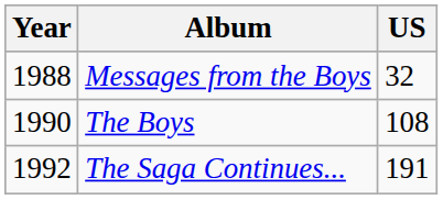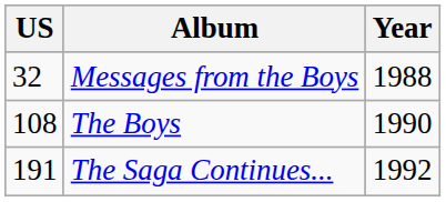 <table class="wikitable">
 <tr>
+<th>US</th>
+<th>Album</th>
 <th>Year</th>
-<th>Album</th>
-<th>US</th>
 </tr>
 <tr>
+<td>32</td>
+<td><em><a href='#'>Messages from the Boys</a></em></td>
 <td>1988</td>
-<td><em><a href='#'>Messages from the Boys</a></em></td>
-<td>32</td>
 </tr>
 <tr>
+<td>108</td>
+<td><em><a href='#'>The Boys</a></em></td>
 <td>1990</td>
-<td><em><a href='#'>The Boys</a></em></td>
-<td>108</td>
 </tr>
 <tr>
+<td>191</td>
+<td><em><a href='#'>The Saga Continues...</a></em></td>
 <td>1992</td>
-<td><em><a href='#'>The Saga Continues...</a></em></td>
-<td>191</td>
 </tr>
 </table>
